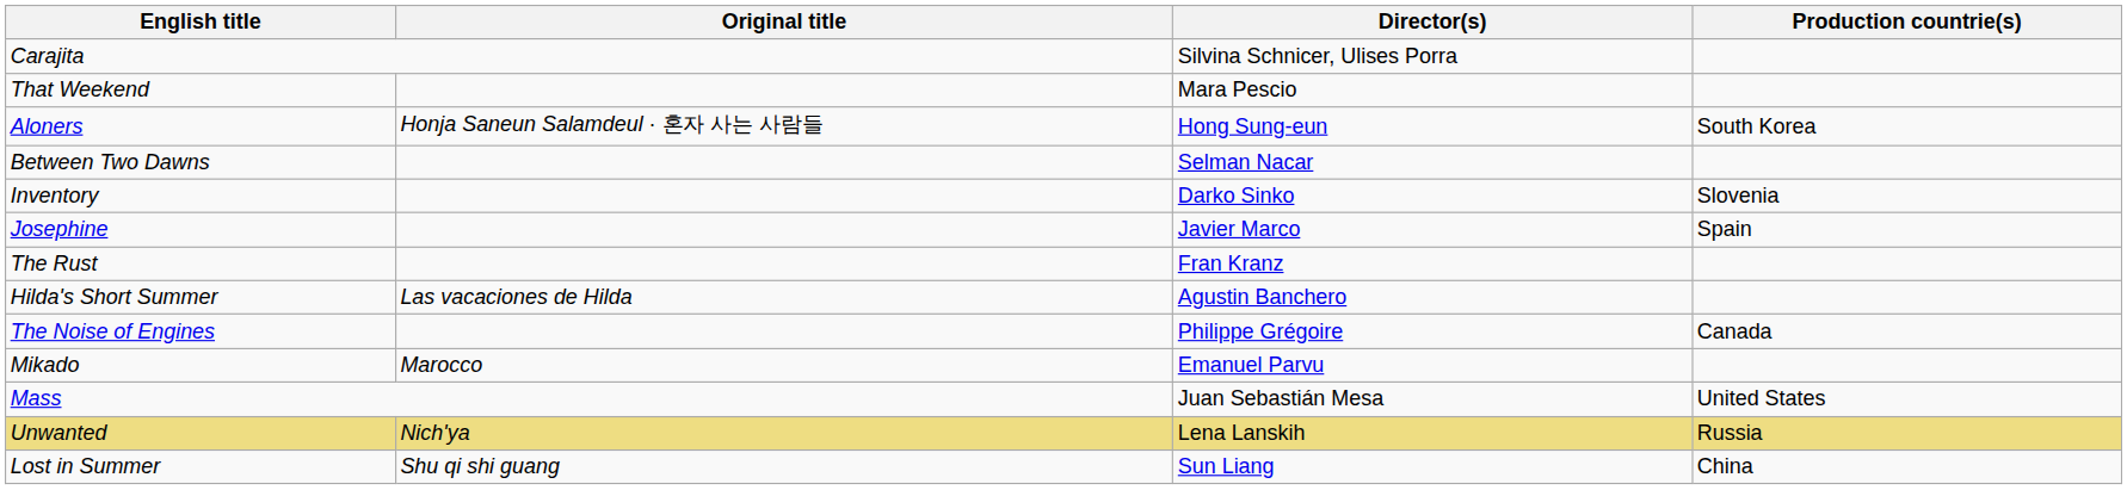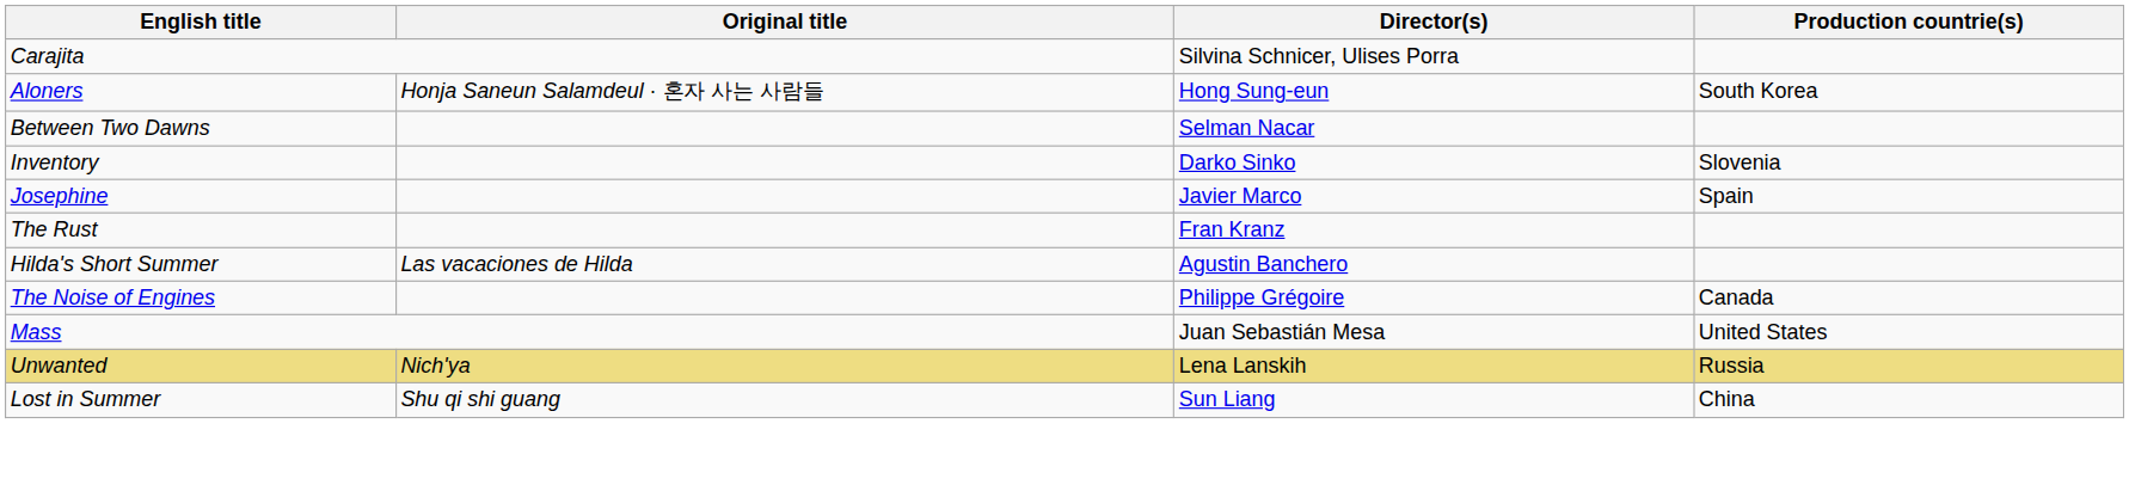 <table class="sortable wikitable" style="width:100%; margin-bottom:4px" cellpadding="5">
 <tr>
 <th scope="col">English title</th>
 <th scope="col">Original title</th>
 <th scope="col">Director(s)</th>
 <th scope="col">Production countrie(s)</th>
 </tr>
 <tr>
 <td colspan = "2"><em>Carajita</em></td>
 <td>Silvina Schnicer, Ulises Porra</td>
-<td></td>
-</tr>
-<tr>
-<td><em>That Weekend</em></td>
-<td></td>
-<td>Mara Pescio</td>
 <td></td>
 </tr>
 <tr>
 <td><em><a href='#'>Aloners</a></em></td>
 <td><em>Honja Saneun Salamdeul</em> · 혼자 사는 사람들</td>
 <td><a href='#'>Hong Sung-eun</a></td>
 <td>South Korea</td>
 </tr>
 <tr>
 <td><em>Between Two Dawns</em></td>
 <td></td>
 <td><a href='#'>Selman Nacar</a></td>
 <td></td>
 </tr>
 <tr>
 <td><em>Inventory</em></td>
 <td></td>
 <td><a href='#'>Darko Sinko</a></td>
 <td>Slovenia</td>
 </tr>
 <tr>
 <td><em><a href='#'>Josephine</a></em></td>
 <td></td>
 <td><a href='#'>Javier Marco</a></td>
 <td>Spain</td>
 </tr>
 <tr>
 <td><em>The Rust</em></td>
 <td></td>
 <td><a href='#'>Fran Kranz</a></td>
 <td></td>
 </tr>
 <tr>
 <td><em>Hilda's Short Summer</em></td>
 <td><em>Las vacaciones de Hilda</em></td>
 <td><a href='#'>Agustin Banchero</a></td>
 <td></td>
 </tr>
 <tr>
 <td><em><a href='#'>The Noise of Engines</a></em></td>
 <td></td>
 <td><a href='#'>Philippe Grégoire</a></td>
 <td>Canada</td>
 </tr>
 <tr>
-<td><em>Mikado</em></td>
-<td><em>Marocco</em></td>
-<td><a href='#'>Emanuel Parvu</a></td>
-<td></td>
-</tr>
-<tr>
 <td colspan = "2"><em><a href='#'>Mass</a></em></td>
 <td>Juan Sebastián Mesa</td>
 <td>United States</td>
 </tr>
 <tr style="background:#EEDD82">
 <td><em>Unwanted</em></td>
 <td><em>Nich'ya</em></td>
 <td>Lena Lanskih</td>
 <td>Russia</td>
 </tr>
 <tr>
 <td><em>Lost in Summer</em></td>
 <td><em>Shu qi shi guang</em></td>
 <td><a href='#'>Sun Liang</a></td>
 <td>China</td>
 </tr>
 </table>
